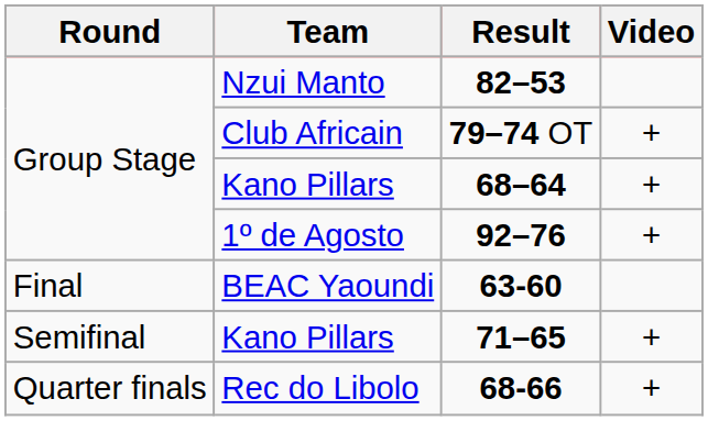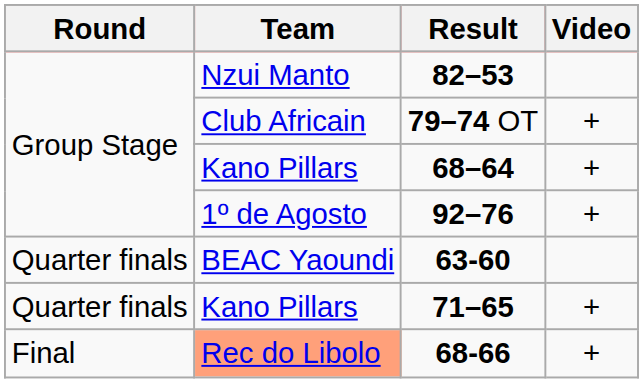 <table class="wikitable" style="text-align: left; font-size:95%">
 <tr bgcolor="#FF0000">
 <th>Round</th>
 <th>Team</th>
 <th>Result</th>
 <th>Video</th>
 </tr>
 <tr>
 <td rowspan=4>Group Stage</td>
 <td> <a href='#'>Nzui Manto</a></td>
 <td align="center"><strong>82–53</strong></td>
 <td align="center"></td>
 </tr>
 <tr>
 <td> <a href='#'>Club Africain</a></td>
 <td align="center"><strong>79–74</strong> OT</td>
 <td align="center"> + </td>
 </tr>
 <tr>
 <td> <a href='#'>Kano Pillars</a></td>
 <td align="center"><strong>68–64</strong></td>
 <td align="center"> + </td>
 </tr>
 <tr>
 <td> <a href='#'>1º de Agosto</a></td>
 <td align="center"><strong>92–76</strong></td>
 <td align="center"> + </td>
 </tr>
 <tr>
-<td>Final</td>
+<td>Quarter finals</td>
 <td> <a href='#'>BEAC Yaoundi</a></td>
 <td align="center"><strong>63-60</strong></td>
 <td align="center"></td>
 </tr>
 <tr>
-<td>Semifinal</td>
+<td>Quarter finals</td>
 <td> <a href='#'>Kano Pillars</a></td>
 <td align="center"><strong>71–65</strong></td>
 <td align="center"> + </td>
 </tr>
 <tr>
-<td>Quarter finals</td>
-<td> <a href='#'>Rec do Libolo</a></td>
+<td>Final</td>
+<td style="background: lightsalmon;"> <a href='#'>Rec do Libolo</a></td>
 <td align="center"><strong>68-66</strong></td>
 <td align="center"> + </td>
 </tr>
 </table>
